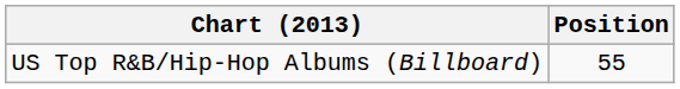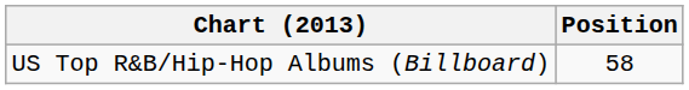 <table class="wikitable plainrowheaders">
 <tr>
 <th>Chart (2013)</th>
 <th>Position</th>
 </tr>
 <tr>
 <td>US Top R&B/Hip-Hop Albums (<em>Billboard</em>)</td>
-<td style="text-align:center">55</td>
+<td style="text-align:center">58</td>
 </tr>
 </table>
